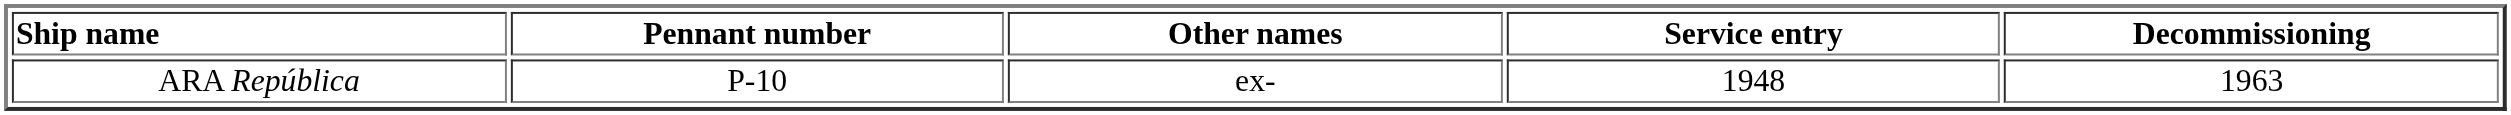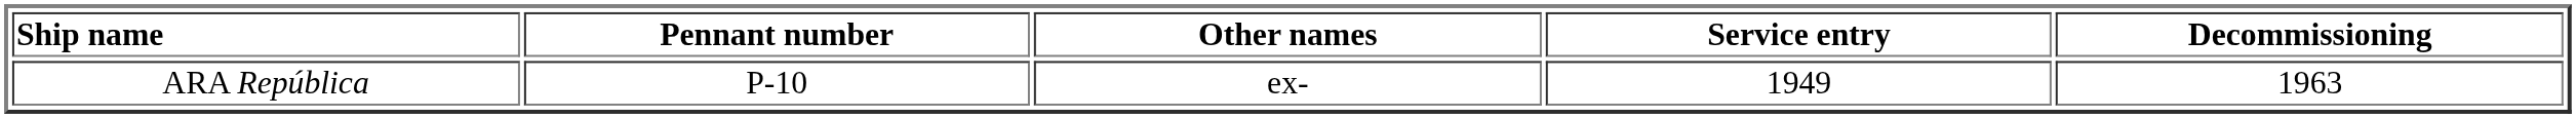 <table width="100%" border="2">
 <tr>
 <th width="16%" align="left">Ship name</th>
 <th width="16%" align="center">Pennant number</th>
 <th width="16%" align="center">Other names</th>
 <th width="16%" align="center">Service entry</th>
 <th width="16%" align="center">Decommissioning</th>
 </tr>
 <tr>
 <td align="center">ARA <em>República</em></td>
 <td align="center">P-10</td>
 <td align="center">ex-</td>
-<td align="center">1948</td>
+<td align="center">1949</td>
 <td align="center">1963</td>
 </tr>
 </table>
